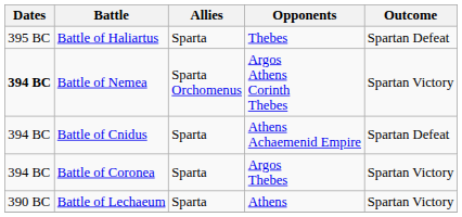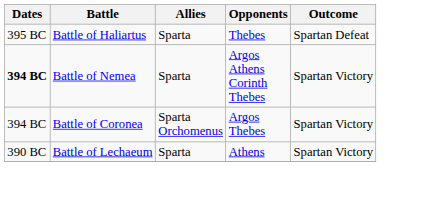 <table class="wikitable sortable">
 <tr>
 <th>Dates</th>
 <th>Battle</th>
 <th>Allies</th>
 <th>Opponents</th>
 <th>Outcome</th>
 </tr>
 <tr>
 <td>395 BC</td>
 <td><a href='#'>Battle of Haliartus</a></td>
 <td>Sparta</td>
 <td><a href='#'>Thebes</a></td>
 <td>Spartan Defeat</td>
 </tr>
 <tr>
 <td><strong>394 BC</strong></td>
 <td><a href='#'>Battle of Nemea</a></td>
-<td>Sparta<br><a href='#'>Orchomenus</a></td>
+<td>Sparta</td>
 <td><a href='#'>Argos</a><br><a href='#'>Athens</a><br><a href='#'>Corinth</a><br><a href='#'>Thebes</a></td>
 <td>Spartan Victory</td>
 </tr>
 <tr>
 <td>394 BC</td>
-<td><a href='#'>Battle of Cnidus</a></td>
-<td>Sparta</td>
-<td><a href='#'>Athens</a><br><a href='#'>Achaemenid Empire</a></td>
-<td>Spartan Defeat</td>
-</tr>
-<tr>
-<td>394 BC</td>
 <td><a href='#'>Battle of Coronea</a></td>
-<td>Sparta</td>
+<td>Sparta<br><a href='#'>Orchomenus</a></td>
 <td><a href='#'>Argos</a><br><a href='#'>Thebes</a></td>
 <td>Spartan Victory</td>
 </tr>
 <tr>
 <td>390 BC</td>
 <td><a href='#'>Battle of Lechaeum</a></td>
 <td>Sparta</td>
 <td><a href='#'>Athens</a></td>
 <td>Spartan Victory</td>
 </tr>
 <tr>
 </tr>
 </table>
